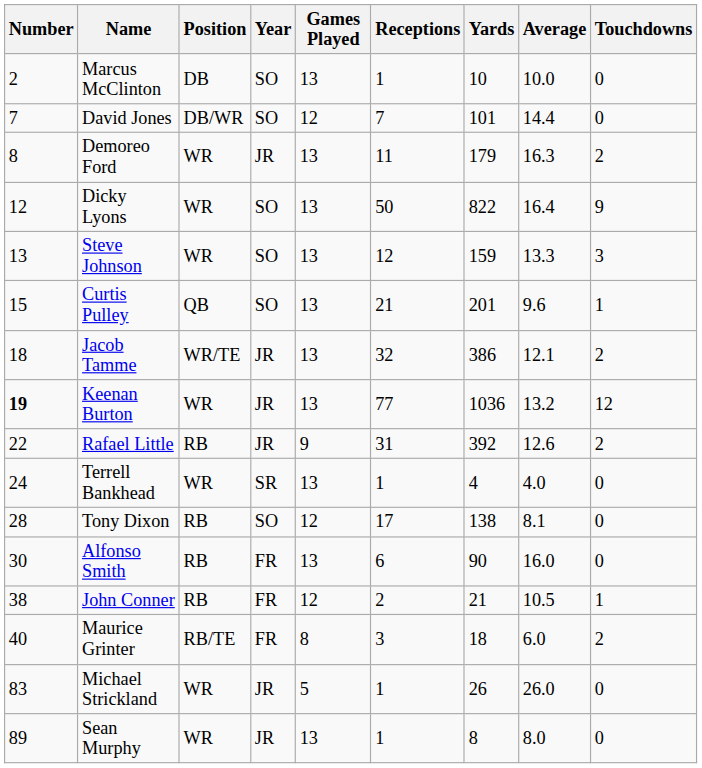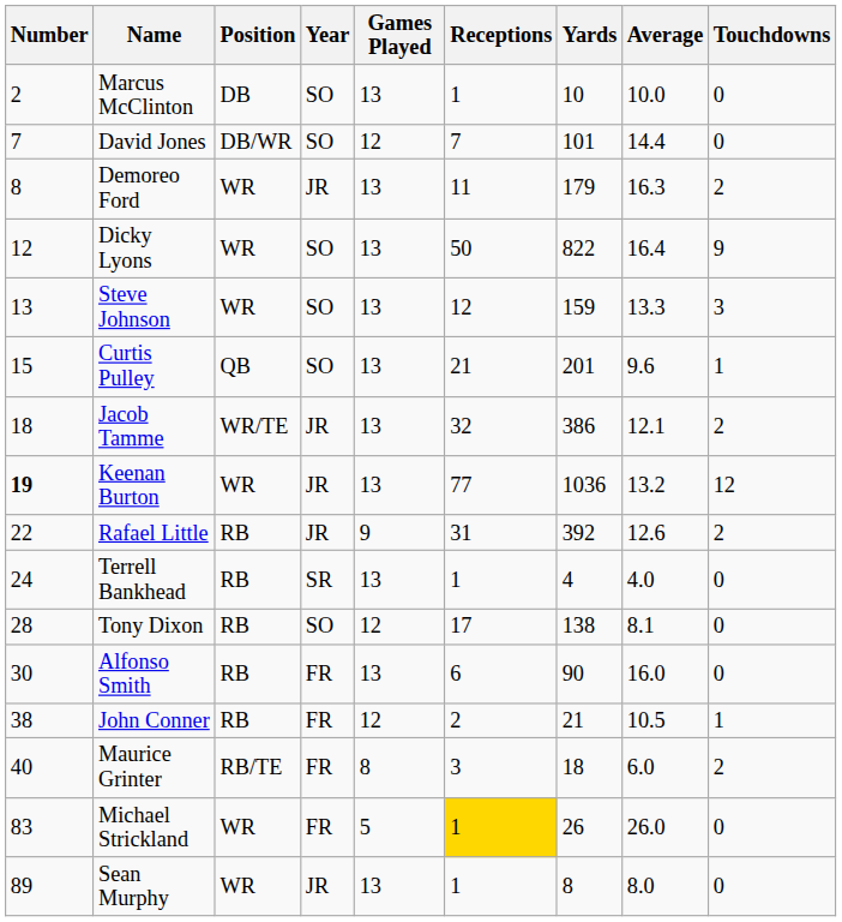 <table class="wikitable sortable mw-collapsible">
 <tr>
 <th>Number</th>
 <th>Name</th>
 <th>Position</th>
 <th>Year</th>
 <th>Games Played</th>
 <th>Receptions</th>
 <th>Yards</th>
 <th>Average</th>
 <th>Touchdowns</th>
 </tr>
 <tr>
 <td>2</td>
 <td>Marcus McClinton</td>
 <td>DB</td>
 <td>SO</td>
 <td>13</td>
 <td>1</td>
 <td>10</td>
 <td>10.0</td>
 <td>0</td>
 </tr>
 <tr>
 <td>7</td>
 <td>David Jones</td>
 <td>DB/WR</td>
 <td>SO</td>
 <td>12</td>
 <td>7</td>
 <td>101</td>
 <td>14.4</td>
 <td>0</td>
 </tr>
 <tr>
 <td>8</td>
 <td>Demoreo Ford</td>
 <td>WR</td>
 <td>JR</td>
 <td>13</td>
 <td>11</td>
 <td>179</td>
 <td>16.3</td>
 <td>2</td>
 </tr>
 <tr>
 <td>12</td>
 <td>Dicky Lyons</td>
 <td>WR</td>
 <td>SO</td>
 <td>13</td>
 <td>50</td>
 <td>822</td>
 <td>16.4</td>
 <td>9</td>
 </tr>
 <tr>
 <td>13</td>
 <td><a href='#'>Steve Johnson</a></td>
 <td>WR</td>
 <td>SO</td>
 <td>13</td>
 <td>12</td>
 <td>159</td>
 <td>13.3</td>
 <td>3</td>
 </tr>
 <tr>
 <td>15</td>
 <td><a href='#'>Curtis Pulley</a></td>
 <td>QB</td>
 <td>SO</td>
 <td>13</td>
 <td>21</td>
 <td>201</td>
 <td>9.6</td>
 <td>1</td>
 </tr>
 <tr>
 <td>18</td>
 <td><a href='#'>Jacob Tamme</a></td>
 <td>WR/TE</td>
 <td>JR</td>
 <td>13</td>
 <td>32</td>
 <td>386</td>
 <td>12.1</td>
 <td>2</td>
 </tr>
 <tr>
 <td><strong>19</strong></td>
 <td><a href='#'>Keenan Burton</a></td>
 <td>WR</td>
 <td>JR</td>
 <td>13</td>
 <td>77</td>
 <td>1036</td>
 <td>13.2</td>
 <td>12</td>
 </tr>
 <tr>
 <td>22</td>
 <td><a href='#'>Rafael Little</a></td>
 <td>RB</td>
 <td>JR</td>
 <td>9</td>
 <td>31</td>
 <td>392</td>
 <td>12.6</td>
 <td>2</td>
 </tr>
 <tr>
 <td>24</td>
 <td>Terrell Bankhead</td>
-<td>WR</td>
+<td>RB</td>
 <td>SR</td>
 <td>13</td>
 <td>1</td>
 <td>4</td>
 <td>4.0</td>
 <td>0</td>
 </tr>
 <tr>
 <td>28</td>
 <td>Tony Dixon</td>
 <td>RB</td>
 <td>SO</td>
 <td>12</td>
 <td>17</td>
 <td>138</td>
 <td>8.1</td>
 <td>0</td>
 </tr>
 <tr>
 <td>30</td>
 <td><a href='#'>Alfonso Smith</a></td>
 <td>RB</td>
 <td>FR</td>
 <td>13</td>
 <td>6</td>
 <td>90</td>
 <td>16.0</td>
 <td>0</td>
 </tr>
 <tr>
 <td>38</td>
 <td><a href='#'>John Conner</a></td>
 <td>RB</td>
 <td>FR</td>
 <td>12</td>
 <td>2</td>
 <td>21</td>
 <td>10.5</td>
 <td>1</td>
 </tr>
 <tr>
 <td>40</td>
 <td>Maurice Grinter</td>
 <td>RB/TE</td>
 <td>FR</td>
 <td>8</td>
 <td>3</td>
 <td>18</td>
 <td>6.0</td>
 <td>2</td>
 </tr>
 <tr>
 <td>83</td>
 <td>Michael Strickland</td>
 <td>WR</td>
-<td>JR</td>
+<td>FR</td>
 <td>5</td>
-<td>1</td>
+<td style="background: gold;">1</td>
 <td>26</td>
 <td>26.0</td>
 <td>0</td>
 </tr>
 <tr>
 <td>89</td>
 <td>Sean Murphy</td>
 <td>WR</td>
 <td>JR</td>
 <td>13</td>
 <td>1</td>
 <td>8</td>
 <td>8.0</td>
 <td>0</td>
 </tr>
 </table>
